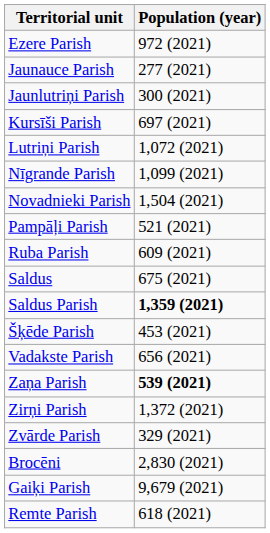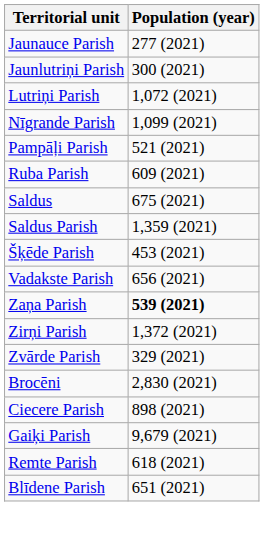 <table class="sortable wikitable">
 <tr>
 <th>Territorial unit</th>
 <th>Population (year)</th>
-</tr>
-<tr>
-<td><a href='#'>Ezere Parish</a></td>
-<td>972 (2021)</td>
 </tr>
 <tr>
 <td><a href='#'>Jaunauce Parish</a></td>
 <td>277 (2021)</td>
 </tr>
 <tr>
 <td><a href='#'>Jaunlutriņi Parish</a></td>
 <td>300 (2021)</td>
 </tr>
 <tr>
-<td><a href='#'>Kursīši Parish</a></td>
-<td>697 (2021)</td>
-</tr>
-<tr>
 <td><a href='#'>Lutriņi Parish</a></td>
 <td>1,072 (2021)</td>
 </tr>
 <tr>
 <td><a href='#'>Nīgrande Parish</a></td>
 <td>1,099 (2021)</td>
-</tr>
-<tr>
-<td><a href='#'>Novadnieki Parish</a></td>
-<td>1,504 (2021)</td>
 </tr>
 <tr>
 <td><a href='#'>Pampāļi Parish</a></td>
 <td>521 (2021)</td>
 </tr>
 <tr>
 <td><a href='#'>Ruba Parish</a></td>
 <td>609 (2021)</td>
 </tr>
 <tr>
 <td><a href='#'>Saldus</a></td>
 <td>675 (2021)</td>
 </tr>
 <tr>
 <td><a href='#'>Saldus Parish</a></td>
-<td><strong>1,359 (2021)</strong></td>
+<td>1,359 (2021)</td>
 </tr>
 <tr>
 <td><a href='#'>Šķēde Parish</a></td>
 <td>453 (2021)</td>
 </tr>
 <tr>
 <td><a href='#'>Vadakste Parish</a></td>
 <td>656 (2021)</td>
 </tr>
 <tr>
 <td><a href='#'>Zaņa Parish</a></td>
 <td><strong>539 (2021)</strong></td>
 </tr>
 <tr>
 <td><a href='#'>Zirņi Parish</a></td>
 <td>1,372 (2021)</td>
 </tr>
 <tr>
 <td><a href='#'>Zvārde Parish</a></td>
 <td>329 (2021)</td>
 </tr>
 <tr>
 <td><a href='#'>Brocēni</a></td>
 <td>2,830 (2021)</td>
 </tr>
 <tr>
+<td><a href='#'>Ciecere Parish</a></td>
+<td>898 (2021)</td>
+</tr>
+<tr>
 <td><a href='#'>Gaiķi Parish</a></td>
 <td>9,679 (2021)</td>
 </tr>
 <tr>
 <td><a href='#'>Remte Parish</a></td>
 <td>618 (2021)</td>
 </tr>
+<tr>
+<td><a href='#'>Blīdene Parish</a></td>
+<td>651 (2021)</td>
+</tr>
 </table>
